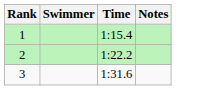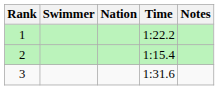 <table class="wikitable sortable" style="text-align:center">
 <tr>
 <th>Rank</th>
 <th>Swimmer</th>
+<th>Nation</th>
 <th>Time</th>
 <th>Notes</th>
 </tr>
 <tr style="background:#bbf3bb;">
 <td>1</td>
 <td align=left></td>
-<td>1:15.4</td>
+<td align=left></td>
+<td>1:22.2</td>
 <td></td>
 </tr>
 <tr style="background:#bbf3bb;">
 <td>2</td>
 <td align=left></td>
-<td>1:22.2</td>
+<td align=left></td>
+<td>1:15.4</td>
 <td></td>
 </tr>
 <tr>
 <td>3</td>
 <td align=left></td>
+<td align=left></td>
 <td>1:31.6</td>
 <td></td>
 </tr>
 </table>
